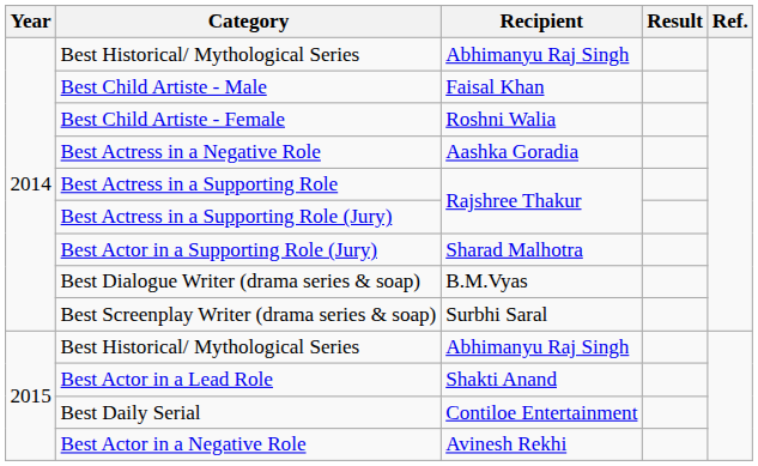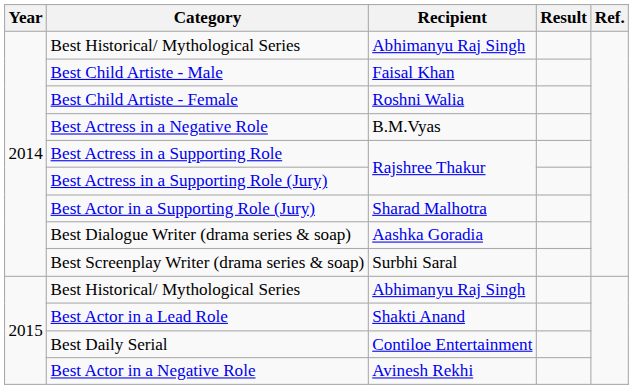 <table class="wikitable">
 <tr>
 <th>Year</th>
 <th>Category</th>
 <th>Recipient</th>
 <th>Result</th>
 <th>Ref.</th>
 </tr>
 <tr>
 <td rowspan="9">2014</td>
 <td>Best Historical/ Mythological Series</td>
 <td><a href='#'>Abhimanyu Raj Singh</a></td>
 <td></td>
 <td rowspan="9"></td>
 </tr>
 <tr>
 <td><a href='#'>Best Child Artiste - Male</a></td>
 <td><a href='#'>Faisal Khan</a></td>
 <td></td>
 </tr>
 <tr>
 <td><a href='#'>Best Child Artiste - Female</a></td>
 <td><a href='#'>Roshni Walia</a></td>
 <td></td>
 </tr>
 <tr>
 <td><a href='#'>Best Actress in a Negative Role</a></td>
-<td><a href='#'>Aashka Goradia</a></td>
+<td>B.M.Vyas</td>
 <td></td>
 </tr>
 <tr>
 <td><a href='#'>Best Actress in a Supporting Role</a></td>
 <td rowspan="2"><a href='#'>Rajshree Thakur</a></td>
 <td></td>
 </tr>
 <tr>
 <td><a href='#'>Best Actress in a Supporting Role (Jury)</a></td>
 <td></td>
 </tr>
 <tr>
 <td><a href='#'>Best Actor in a Supporting Role (Jury)</a></td>
 <td><a href='#'>Sharad Malhotra</a></td>
 <td></td>
 </tr>
 <tr>
 <td>Best Dialogue Writer (drama series & soap)</td>
-<td>B.M.Vyas</td>
+<td><a href='#'>Aashka Goradia</a></td>
 <td></td>
 </tr>
 <tr>
 <td>Best Screenplay Writer (drama series & soap)</td>
 <td>Surbhi Saral</td>
 <td></td>
 </tr>
 <tr>
 <td rowspan="4">2015</td>
 <td>Best Historical/ Mythological Series</td>
 <td><a href='#'>Abhimanyu Raj Singh</a></td>
 <td></td>
 <td rowspan="4"></td>
 </tr>
 <tr>
 <td><a href='#'>Best Actor in a Lead Role</a></td>
 <td><a href='#'>Shakti Anand</a></td>
 <td></td>
 </tr>
 <tr>
 <td>Best Daily Serial</td>
 <td><a href='#'>Contiloe Entertainment</a></td>
 <td></td>
 </tr>
 <tr>
 <td><a href='#'>Best Actor in a Negative Role</a></td>
 <td><a href='#'>Avinesh Rekhi</a></td>
 <td></td>
 </tr>
 </table>
